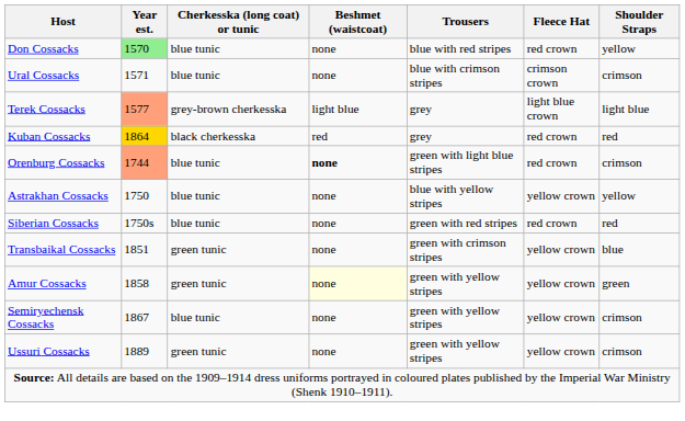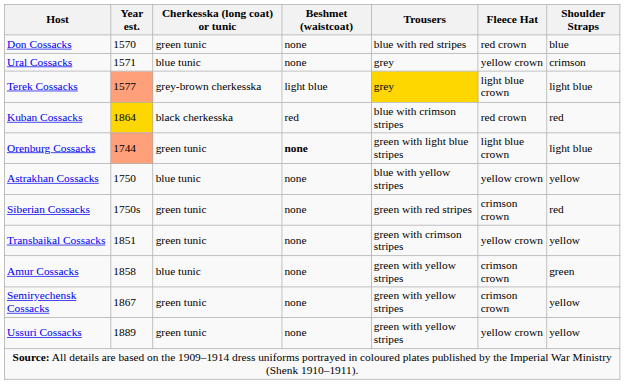 <table class="wikitable">
 <tr>
 <th>Host</th>
 <th>Year est.</th>
 <th>Cherkesska (long coat) or tunic</th>
 <th>Beshmet (waistcoat)</th>
 <th>Trousers</th>
 <th>Fleece Hat</th>
 <th>Shoulder Straps</th>
 </tr>
 <tr>
 <td><a href='#'>Don Cossacks</a></td>
-<td style="background: lightgreen;">1570</td>
-<td>blue tunic</td>
+<td>1570</td>
+<td>green tunic</td>
 <td>none</td>
 <td>blue with red stripes</td>
 <td>red crown</td>
-<td>yellow</td>
+<td>blue</td>
 </tr>
 <tr>
 <td><a href='#'>Ural Cossacks</a></td>
 <td>1571</td>
 <td>blue tunic</td>
 <td>none</td>
-<td>blue with crimson stripes</td>
-<td>crimson crown</td>
+<td>grey</td>
+<td>yellow crown</td>
 <td>crimson</td>
 </tr>
 <tr>
 <td><a href='#'>Terek Cossacks</a></td>
 <td style="background: lightsalmon;">1577</td>
 <td>grey-brown cherkesska</td>
 <td>light blue</td>
-<td>grey</td>
+<td style="background: gold;">grey</td>
 <td>light blue crown</td>
 <td>light blue</td>
 </tr>
 <tr>
 <td><a href='#'>Kuban Cossacks</a></td>
 <td style="background: gold;">1864</td>
 <td>black cherkesska</td>
 <td>red</td>
-<td>grey</td>
+<td>blue with crimson stripes</td>
 <td>red crown</td>
 <td>red</td>
 </tr>
 <tr>
 <td><a href='#'>Orenburg Cossacks</a></td>
 <td style="background: lightsalmon;">1744</td>
-<td>blue tunic</td>
+<td>green tunic</td>
 <td><strong>none</strong></td>
 <td>green with light blue stripes</td>
-<td>red crown</td>
-<td>crimson</td>
+<td>light blue crown</td>
+<td>light blue</td>
 </tr>
 <tr>
 <td><a href='#'>Astrakhan Cossacks</a></td>
 <td>1750</td>
 <td>blue tunic</td>
 <td>none</td>
 <td>blue with yellow stripes</td>
 <td>yellow crown</td>
 <td>yellow</td>
 </tr>
 <tr>
 <td><a href='#'>Siberian Cossacks</a></td>
 <td>1750s</td>
-<td>blue tunic</td>
+<td>green tunic</td>
 <td>none</td>
 <td>green with red stripes</td>
-<td>red crown</td>
+<td>crimson crown</td>
 <td>red</td>
 </tr>
 <tr>
 <td><a href='#'>Transbaikal Cossacks</a></td>
 <td>1851</td>
 <td>green tunic</td>
 <td>none</td>
 <td>green with crimson stripes</td>
 <td>yellow crown</td>
-<td>blue</td>
+<td>yellow</td>
 </tr>
 <tr>
 <td><a href='#'>Amur Cossacks</a></td>
 <td>1858</td>
-<td>green tunic</td>
-<td style="background: lightyellow;">none</td>
+<td>blue tunic</td>
+<td>none</td>
 <td>green with yellow stripes</td>
-<td>yellow crown</td>
+<td>crimson crown</td>
 <td>green</td>
 </tr>
 <tr>
 <td><a href='#'>Semiryechensk Cossacks</a></td>
 <td>1867</td>
-<td>blue tunic</td>
+<td>green tunic</td>
 <td>none</td>
 <td>green with yellow stripes</td>
-<td>yellow crown</td>
-<td>crimson</td>
+<td>crimson crown</td>
+<td>yellow</td>
 </tr>
 <tr>
 <td><a href='#'>Ussuri Cossacks</a></td>
 <td>1889</td>
 <td>green tunic</td>
 <td>none</td>
 <td>green with yellow stripes</td>
 <td>yellow crown</td>
-<td>crimson</td>
+<td>yellow</td>
 </tr>
 <tr>
 <td colspan="7" style="text-align: center;"><strong>Source:</strong> All details are based on the 1909–1914 dress uniforms portrayed in coloured plates published by the Imperial War Ministry (Shenk 1910–1911).</td>
 </tr>
 </table>
